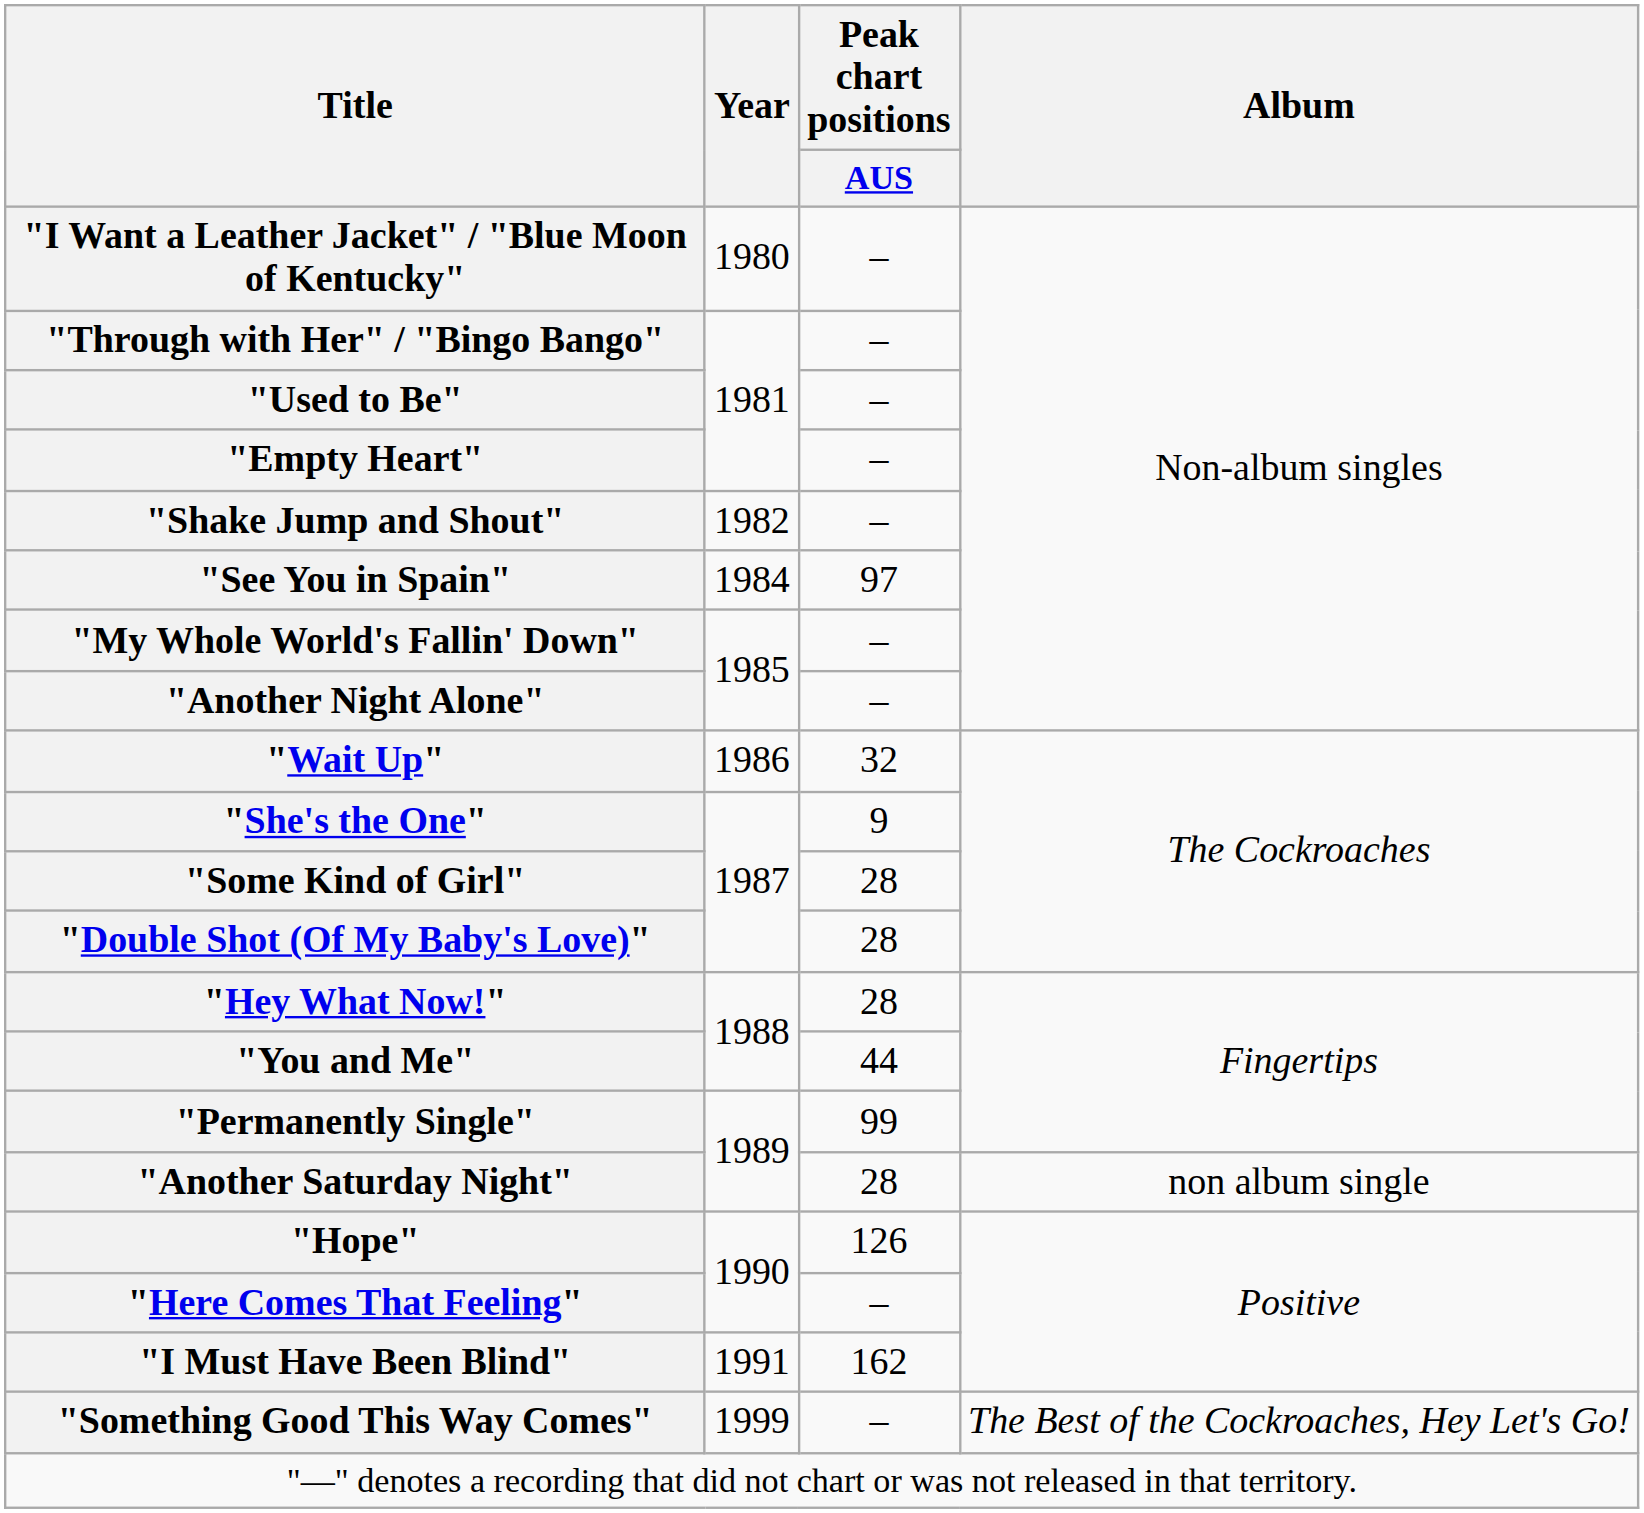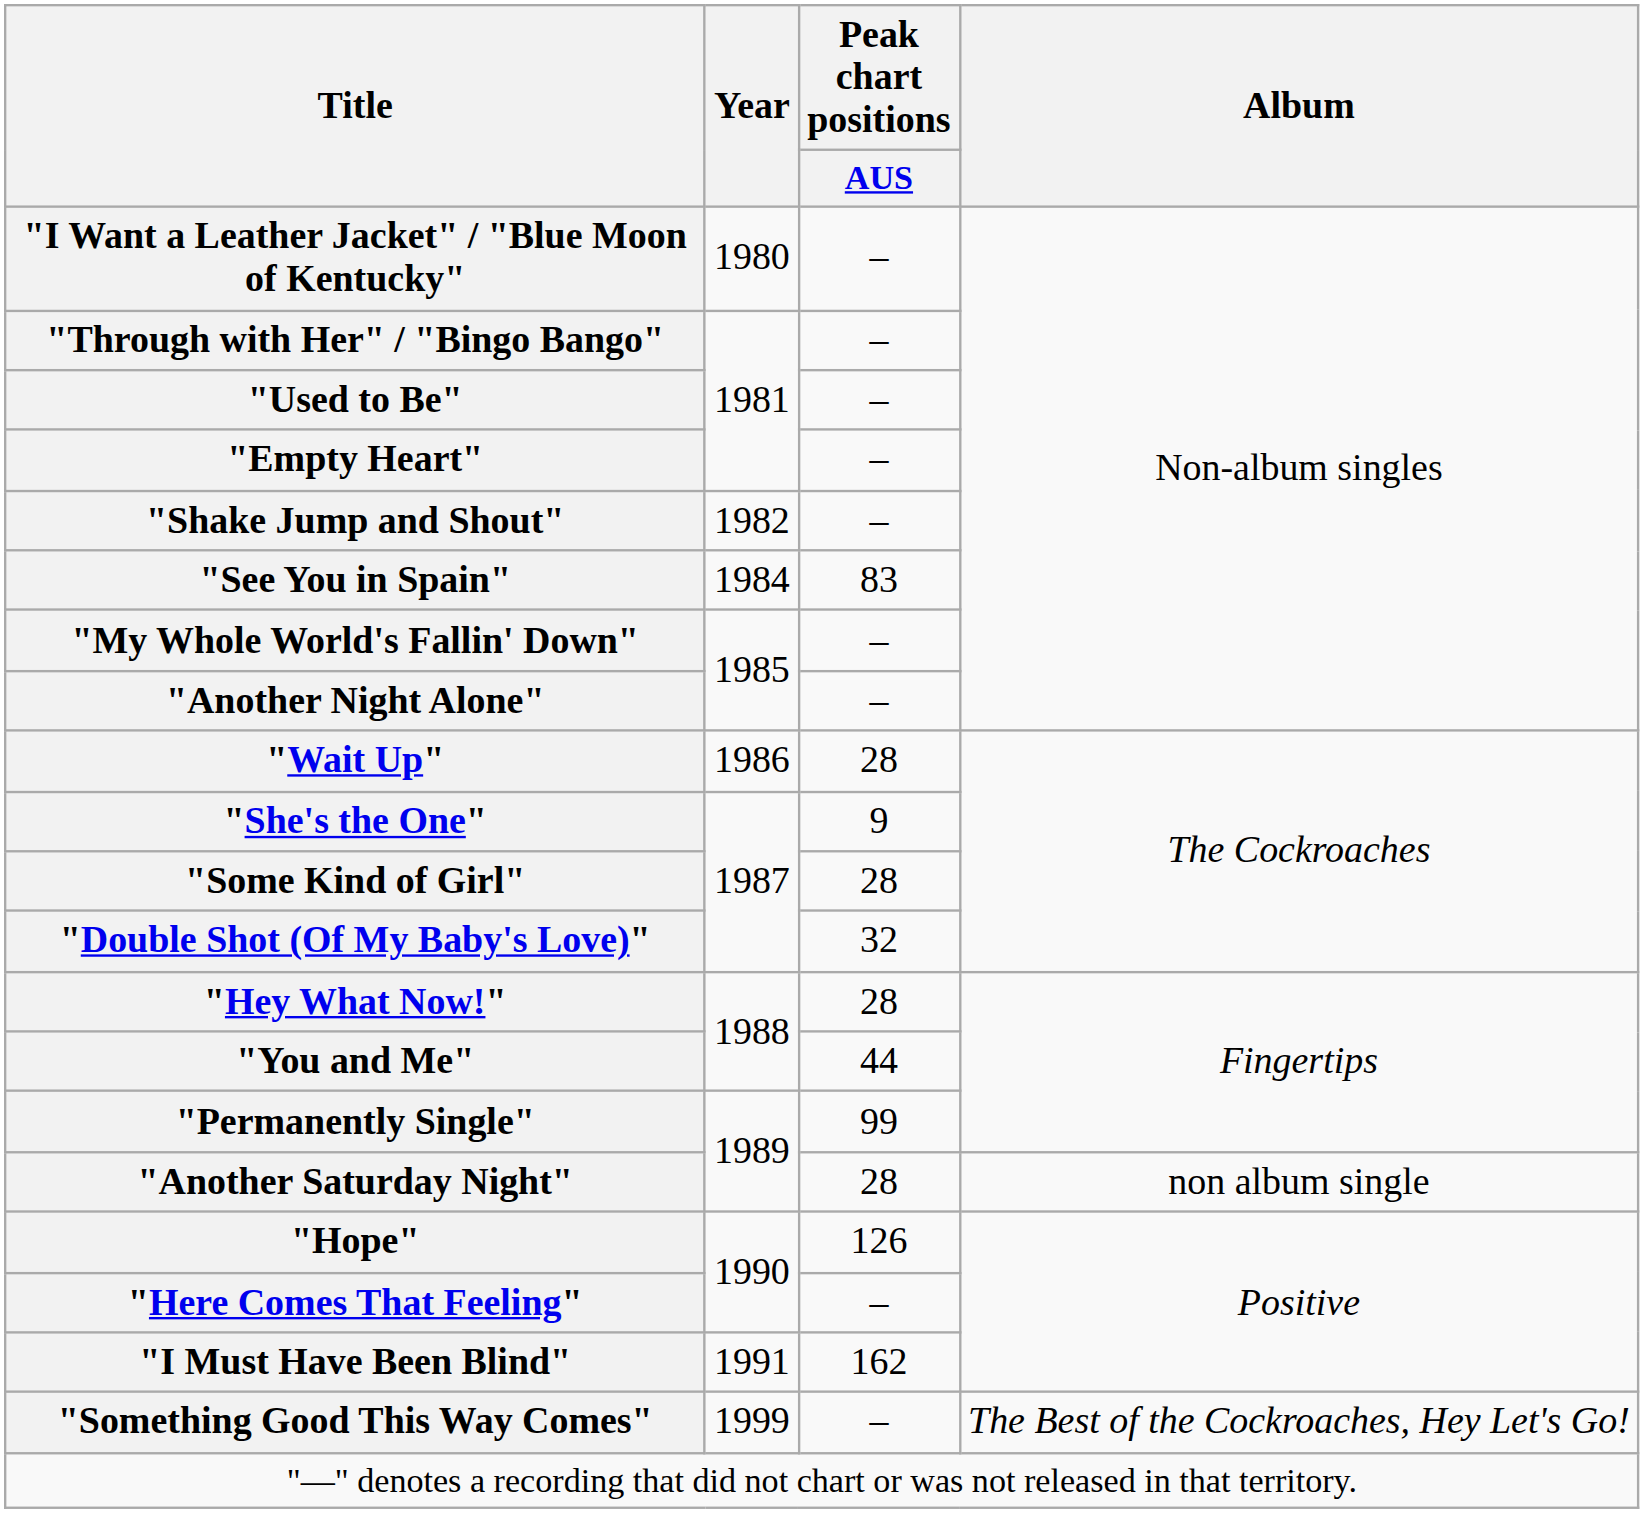 <table class="wikitable plainrowheaders" style="text-align:center;">
 <tr>
 <th scope="col" rowspan="2" style="width:18em;">Title</th>
 <th scope="col" rowspan="2">Year</th>
 <th scope="col" colspan="1">Peak chart positions</th>
 <th scope="col" rowspan="2">Album</th>
 </tr>
 <tr>
 <th scope="col" style="width:3em;font-size:90%;"><a href='#'>AUS</a><br></th>
 </tr>
 <tr>
 <th scope="row">"I Want a Leather Jacket" / "Blue Moon of Kentucky"</th>
 <td>1980</td>
 <td>–</td>
 <td rowspan="8">Non-album singles</td>
 </tr>
 <tr>
 <th scope="row">"Through with Her" / "Bingo Bango"</th>
 <td rowspan="3">1981</td>
 <td>–</td>
 </tr>
 <tr>
 <th scope="row">"Used to Be"</th>
 <td>–</td>
 </tr>
 <tr>
 <th scope="row">"Empty Heart"</th>
 <td>–</td>
 </tr>
 <tr>
 <th scope="row">"Shake Jump and Shout"</th>
 <td>1982</td>
 <td>–</td>
 </tr>
 <tr>
 <th scope="row">"See You in Spain"</th>
 <td>1984</td>
-<td>97</td>
+<td>83</td>
 </tr>
 <tr>
 <th scope="row">"My Whole World's Fallin' Down"</th>
 <td rowspan="2">1985</td>
 <td>–</td>
 </tr>
 <tr>
 <th scope="row">"Another Night Alone"</th>
 <td>–</td>
 </tr>
 <tr>
 <th scope="row">"<a href='#'>Wait Up</a>"</th>
 <td>1986</td>
-<td>32</td>
+<td>28</td>
 <td rowspan="4"><em>The Cockroaches</em></td>
 </tr>
 <tr>
 <th scope="row">"<a href='#'>She's the One</a>"</th>
 <td rowspan="3">1987</td>
 <td>9</td>
 </tr>
 <tr>
 <th scope="row">"Some Kind of Girl"</th>
 <td>28</td>
 </tr>
 <tr>
 <th scope="row">"<a href='#'>Double Shot (Of My Baby's Love)</a>"</th>
-<td>28</td>
+<td>32</td>
 </tr>
 <tr>
 <th scope="row">"<a href='#'>Hey What Now!</a>"</th>
 <td rowspan="2">1988</td>
 <td>28</td>
 <td rowspan="3"><em>Fingertips</em></td>
 </tr>
 <tr>
 <th scope="row">"You and Me"</th>
 <td>44</td>
 </tr>
 <tr>
 <th scope="row">"Permanently Single"</th>
 <td rowspan="2">1989</td>
 <td>99</td>
 </tr>
 <tr>
 <th scope="row">"Another Saturday Night"</th>
 <td>28</td>
 <td>non album single</td>
 </tr>
 <tr>
 <th scope="row">"Hope"</th>
 <td rowspan="2">1990</td>
 <td>126</td>
 <td rowspan="3"><em>Positive</em></td>
 </tr>
 <tr>
 <th scope="row">"<a href='#'>Here Comes That Feeling</a>"</th>
 <td>–</td>
 </tr>
 <tr>
 <th scope="row">"I Must Have Been Blind"</th>
 <td>1991</td>
 <td>162</td>
 </tr>
 <tr>
 <th scope="row">"Something Good This Way Comes"</th>
 <td>1999</td>
 <td>–</td>
 <td><em>The Best of the Cockroaches, Hey Let's Go!</em></td>
 </tr>
 <tr>
 <td colspan="5" style="font-size:90%">"—" denotes a recording that did not chart or was not released in that territory.</td>
 </tr>
 </table>
